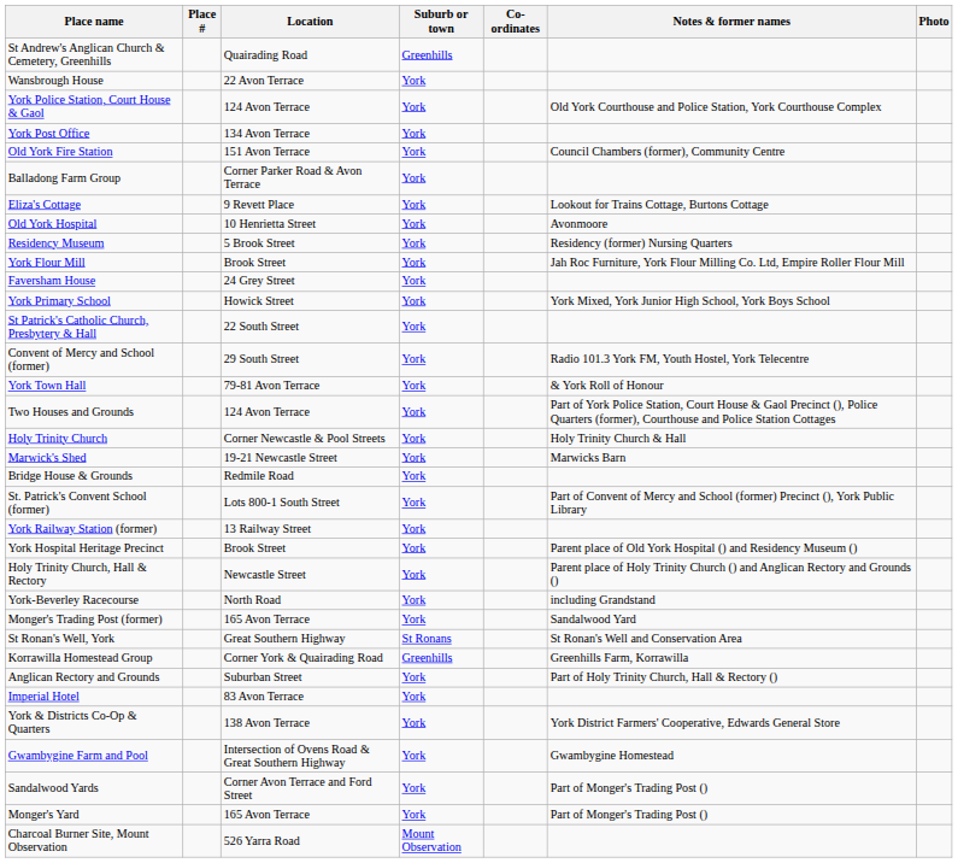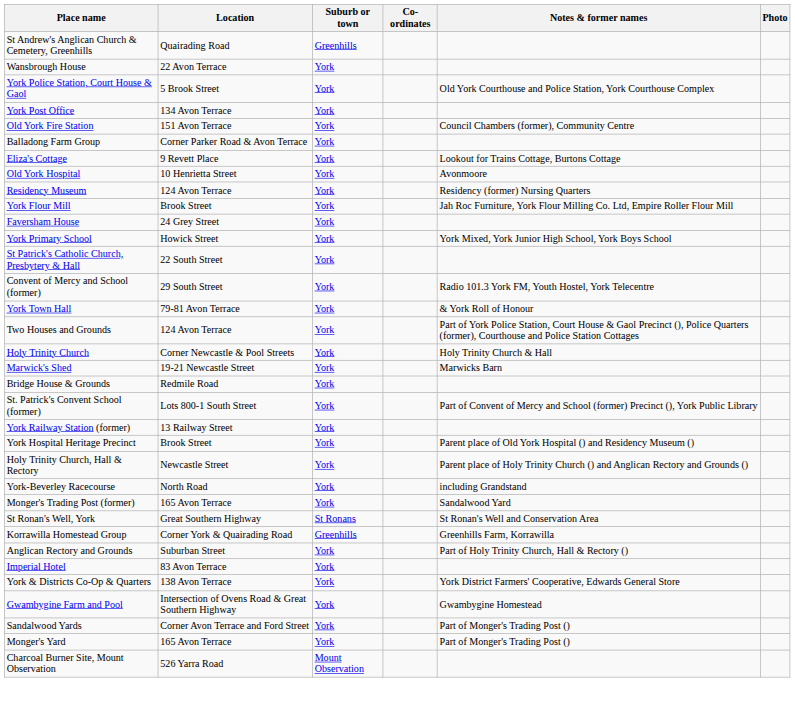 <table class="wikitable sortable">
 <tr>
 <th>Place name</th>
-<th>Place #</th>
 <th>Location</th>
 <th>Suburb or town</th>
 <th>Co-ordinates</th>
 <th class="unsortable">Notes & former names</th>
 <th class="unsortable">Photo</th>
 </tr>
 <tr>
 <td>St Andrew's Anglican Church & Cemetery, Greenhills</td>
-<td></td>
 <td>Quairading Road</td>
 <td><a href='#'>Greenhills</a></td>
 <td></td>
 <td></td>
 <td></td>
 </tr>
 <tr>
 <td>Wansbrough House</td>
-<td></td>
 <td>22 Avon Terrace</td>
 <td><a href='#'>York</a></td>
 <td></td>
 <td></td>
 <td></td>
 </tr>
 <tr>
 <td><a href='#'>York Police Station, Court House & Gaol</a></td>
-<td></td>
-<td>124 Avon Terrace</td>
+<td>5 Brook Street</td>
 <td><a href='#'>York</a></td>
 <td></td>
 <td>Old York Courthouse and Police Station, York Courthouse Complex</td>
 <td></td>
 </tr>
 <tr>
 <td><a href='#'>York Post Office</a></td>
-<td></td>
 <td>134 Avon Terrace</td>
 <td><a href='#'>York</a></td>
 <td></td>
 <td></td>
 <td></td>
 </tr>
 <tr>
 <td><a href='#'>Old York Fire Station</a></td>
-<td></td>
 <td>151 Avon Terrace</td>
 <td><a href='#'>York</a></td>
 <td></td>
 <td>Council Chambers (former), Community Centre</td>
 <td></td>
 </tr>
 <tr>
 <td>Balladong Farm Group</td>
-<td></td>
 <td>Corner Parker Road & Avon Terrace</td>
 <td><a href='#'>York</a></td>
 <td></td>
 <td></td>
 <td></td>
 </tr>
 <tr>
 <td><a href='#'>Eliza's Cottage</a></td>
-<td></td>
 <td>9 Revett Place</td>
 <td><a href='#'>York</a></td>
 <td></td>
 <td>Lookout for Trains Cottage, Burtons Cottage</td>
 <td></td>
 </tr>
 <tr>
 <td><a href='#'>Old York Hospital</a></td>
-<td></td>
 <td>10 Henrietta Street</td>
 <td><a href='#'>York</a></td>
 <td></td>
 <td>Avonmoore</td>
 <td></td>
 </tr>
 <tr>
 <td><a href='#'>Residency Museum</a></td>
-<td></td>
-<td>5 Brook Street</td>
+<td>124 Avon Terrace</td>
 <td><a href='#'>York</a></td>
 <td></td>
 <td>Residency (former) Nursing Quarters</td>
 <td></td>
 </tr>
 <tr>
 <td><a href='#'>York Flour Mill</a></td>
-<td></td>
 <td>Brook Street</td>
 <td><a href='#'>York</a></td>
 <td></td>
 <td>Jah Roc Furniture, York Flour Milling Co. Ltd, Empire Roller Flour Mill</td>
 <td></td>
 </tr>
 <tr>
 <td><a href='#'>Faversham House</a></td>
-<td></td>
 <td>24 Grey Street</td>
 <td><a href='#'>York</a></td>
 <td></td>
 <td></td>
 <td></td>
 </tr>
 <tr>
 <td><a href='#'>York Primary School</a></td>
-<td></td>
 <td>Howick Street</td>
 <td><a href='#'>York</a></td>
 <td></td>
 <td>York Mixed, York Junior High School, York Boys School</td>
 <td></td>
 </tr>
 <tr>
 <td><a href='#'>St Patrick's Catholic Church, Presbytery & Hall</a></td>
-<td></td>
 <td>22 South Street</td>
 <td><a href='#'>York</a></td>
 <td></td>
 <td></td>
 <td></td>
 </tr>
 <tr>
 <td>Convent of Mercy and School (former)</td>
-<td></td>
 <td>29 South Street</td>
 <td><a href='#'>York</a></td>
 <td></td>
 <td>Radio 101.3 York FM, Youth Hostel, York Telecentre</td>
 <td></td>
 </tr>
 <tr>
 <td><a href='#'>York Town Hall</a></td>
-<td></td>
 <td>79-81 Avon Terrace</td>
 <td><a href='#'>York</a></td>
 <td></td>
 <td>& York Roll of Honour</td>
 <td></td>
 </tr>
 <tr>
 <td>Two Houses and Grounds</td>
-<td></td>
 <td>124 Avon Terrace</td>
 <td><a href='#'>York</a></td>
 <td></td>
 <td>Part of York Police Station, Court House & Gaol Precinct (), Police Quarters (former), Courthouse and Police Station Cottages</td>
 <td></td>
 </tr>
 <tr>
 <td><a href='#'>Holy Trinity Church</a></td>
-<td></td>
 <td>Corner Newcastle & Pool Streets</td>
 <td><a href='#'>York</a></td>
 <td></td>
 <td>Holy Trinity Church & Hall</td>
 <td></td>
 </tr>
 <tr>
 <td><a href='#'>Marwick's Shed</a></td>
-<td></td>
 <td>19-21 Newcastle Street</td>
 <td><a href='#'>York</a></td>
 <td></td>
 <td>Marwicks Barn</td>
 <td></td>
 </tr>
 <tr>
 <td>Bridge House & Grounds</td>
-<td></td>
 <td>Redmile Road</td>
 <td><a href='#'>York</a></td>
 <td></td>
 <td></td>
 <td></td>
 </tr>
 <tr>
 <td>St. Patrick's Convent School (former)</td>
-<td></td>
 <td>Lots 800-1 South Street</td>
 <td><a href='#'>York</a></td>
 <td></td>
 <td>Part of Convent of Mercy and School (former) Precinct (), York Public Library</td>
 <td></td>
 </tr>
 <tr>
 <td><a href='#'>York Railway Station</a> (former)</td>
-<td></td>
 <td>13 Railway Street</td>
 <td><a href='#'>York</a></td>
 <td></td>
 <td></td>
 <td></td>
 </tr>
 <tr>
 <td>York Hospital Heritage Precinct</td>
-<td></td>
 <td>Brook Street</td>
 <td><a href='#'>York</a></td>
 <td></td>
 <td>Parent place of Old York Hospital () and Residency Museum ()</td>
 <td></td>
 </tr>
 <tr>
 <td>Holy Trinity Church, Hall & Rectory</td>
-<td></td>
 <td>Newcastle Street</td>
 <td><a href='#'>York</a></td>
 <td></td>
 <td>Parent place of Holy Trinity Church () and Anglican Rectory and Grounds ()</td>
 <td></td>
 </tr>
 <tr>
 <td>York-Beverley Racecourse</td>
-<td></td>
 <td>North Road</td>
 <td><a href='#'>York</a></td>
 <td></td>
 <td>including Grandstand</td>
 <td></td>
 </tr>
 <tr>
 <td>Monger's Trading Post (former)</td>
-<td></td>
 <td>165 Avon Terrace</td>
 <td><a href='#'>York</a></td>
 <td></td>
 <td>Sandalwood Yard</td>
 <td></td>
 </tr>
 <tr>
 <td>St Ronan's Well, York</td>
-<td></td>
 <td>Great Southern Highway</td>
 <td><a href='#'>St Ronans</a></td>
 <td></td>
 <td>St Ronan's Well and Conservation Area</td>
 <td></td>
 </tr>
 <tr>
 <td>Korrawilla Homestead Group</td>
-<td></td>
 <td>Corner York & Quairading Road</td>
 <td><a href='#'>Greenhills</a></td>
 <td></td>
 <td>Greenhills Farm, Korrawilla</td>
 <td></td>
 </tr>
 <tr>
 <td>Anglican Rectory and Grounds</td>
-<td></td>
 <td>Suburban Street</td>
 <td><a href='#'>York</a></td>
 <td></td>
 <td>Part of Holy Trinity Church, Hall & Rectory ()</td>
 <td></td>
 </tr>
 <tr>
 <td><a href='#'>Imperial Hotel</a></td>
-<td></td>
 <td>83 Avon Terrace</td>
 <td><a href='#'>York</a></td>
 <td></td>
 <td></td>
 <td></td>
 </tr>
 <tr>
 <td>York & Districts Co-Op & Quarters</td>
-<td></td>
 <td>138 Avon Terrace</td>
 <td><a href='#'>York</a></td>
 <td></td>
 <td>York District Farmers' Cooperative, Edwards General Store</td>
 <td></td>
 </tr>
 <tr>
 <td><a href='#'>Gwambygine Farm and Pool</a></td>
-<td></td>
 <td>Intersection of Ovens Road & Great Southern Highway</td>
 <td><a href='#'>York</a></td>
 <td></td>
 <td>Gwambygine Homestead</td>
 <td></td>
 </tr>
 <tr>
 <td>Sandalwood Yards</td>
-<td></td>
 <td>Corner Avon Terrace and Ford Street</td>
 <td><a href='#'>York</a></td>
 <td></td>
 <td>Part of Monger's Trading Post ()</td>
 <td></td>
 </tr>
 <tr>
 <td>Monger's Yard</td>
-<td></td>
 <td>165 Avon Terrace</td>
 <td><a href='#'>York</a></td>
 <td></td>
 <td>Part of Monger's Trading Post ()</td>
 <td></td>
 </tr>
 <tr>
 <td>Charcoal Burner Site, Mount Observation</td>
-<td></td>
 <td>526 Yarra Road</td>
 <td><a href='#'>Mount Observation</a></td>
 <td></td>
 <td></td>
 <td></td>
 </tr>
 </table>
